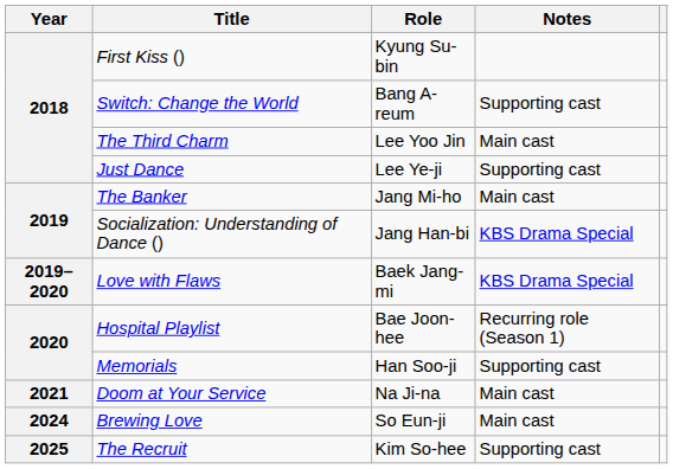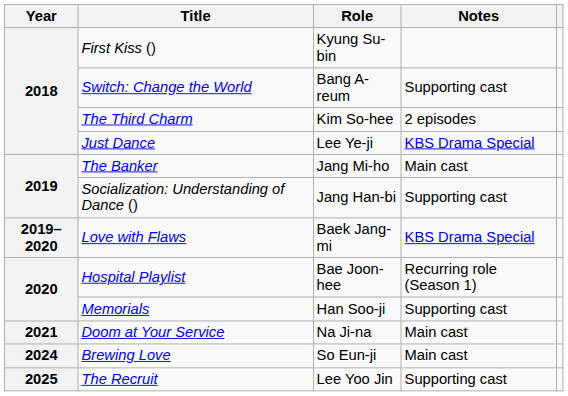 <table class="wikitable plainrowheaders sortable">
 <tr>
 <th scope="col">Year</th>
 <th scope="col">Title</th>
 <th scope="col">Role</th>
 <th scope="col">Notes</th>
 <th scope="col" class="unsortable"></th>
 </tr>
 <tr>
 <th scope="row" rowspan="4">2018</th>
 <td><em>First Kiss</em> ()</td>
 <td>Kyung Su-bin</td>
 <td></td>
 <td style="text-align:center"></td>
 </tr>
 <tr>
 <td><em><a href='#'>Switch: Change the World</a></em></td>
 <td>Bang A-reum</td>
 <td>Supporting cast</td>
 <td style="text-align:center"></td>
 </tr>
 <tr>
 <td><em><a href='#'>The Third Charm</a></em></td>
-<td>Lee Yoo Jin</td>
-<td>Main cast</td>
+<td>Kim So-hee</td>
+<td>2 episodes</td>
 <td style="text-align:center"></td>
 </tr>
 <tr>
 <td><em><a href='#'>Just Dance</a></em></td>
 <td>Lee Ye-ji</td>
-<td>Supporting cast</td>
+<td><a href='#'>KBS Drama Special</a></td>
 <td style="text-align:center"></td>
 </tr>
 <tr>
 <th scope="row" rowspan="2">2019</th>
 <td><em><a href='#'>The Banker</a></em></td>
 <td>Jang Mi-ho</td>
 <td>Main cast</td>
 <td style="text-align:center"></td>
 </tr>
 <tr>
 <td><em>Socialization: Understanding of Dance</em> ()</td>
 <td>Jang Han-bi</td>
-<td><a href='#'>KBS Drama Special</a></td>
+<td>Supporting cast</td>
 <td style="text-align:center"></td>
 </tr>
 <tr>
 <th scope="row">2019–2020</th>
 <td><em><a href='#'>Love with Flaws</a></em></td>
 <td>Baek Jang-mi</td>
 <td><a href='#'>KBS Drama Special</a></td>
 <td style="text-align:center"></td>
 </tr>
 <tr>
 <th scope="row" rowspan="2">2020</th>
 <td><em><a href='#'>Hospital Playlist</a></em></td>
 <td>Bae Joon-hee</td>
 <td>Recurring role (Season 1)</td>
 <td style="text-align:center"></td>
 </tr>
 <tr>
 <td><em><a href='#'>Memorials</a></em></td>
 <td>Han Soo-ji</td>
 <td>Supporting cast</td>
 <td style="text-align:center"></td>
 </tr>
 <tr>
 <th scope="row">2021</th>
 <td><em><a href='#'>Doom at Your Service</a></em></td>
 <td>Na Ji-na</td>
 <td>Main cast</td>
 <td style="text-align:center"></td>
 </tr>
 <tr>
 <th scope="row">2024</th>
 <td><em><a href='#'>Brewing Love</a></em></td>
 <td>So Eun-ji</td>
 <td>Main cast</td>
 <td style="text-align:center"></td>
 </tr>
 <tr>
 <th scope="row">2025</th>
 <td><em><a href='#'>The Recruit</a></em></td>
-<td>Kim So-hee</td>
+<td>Lee Yoo Jin</td>
 <td>Supporting cast</td>
 <td></td>
 </tr>
 </table>
